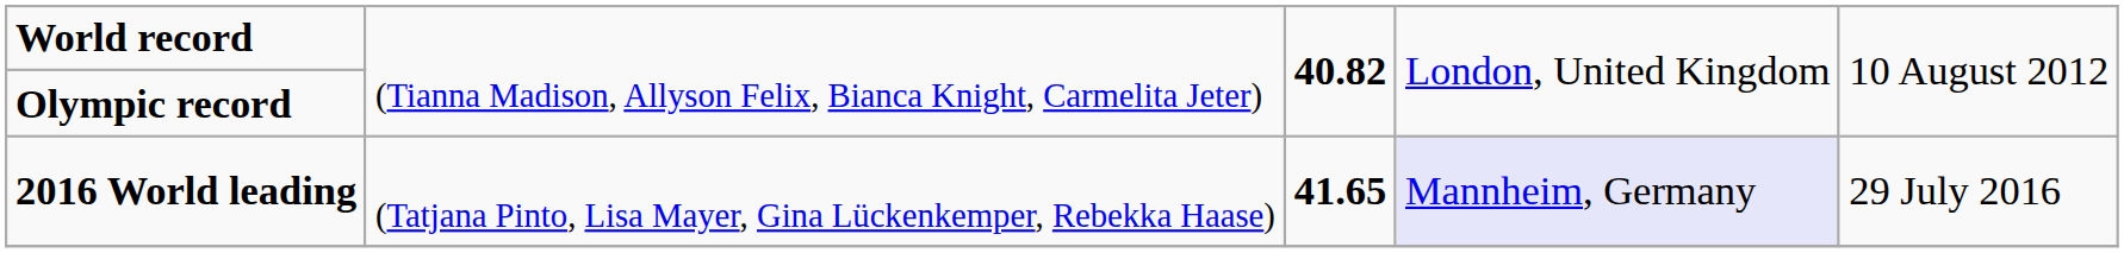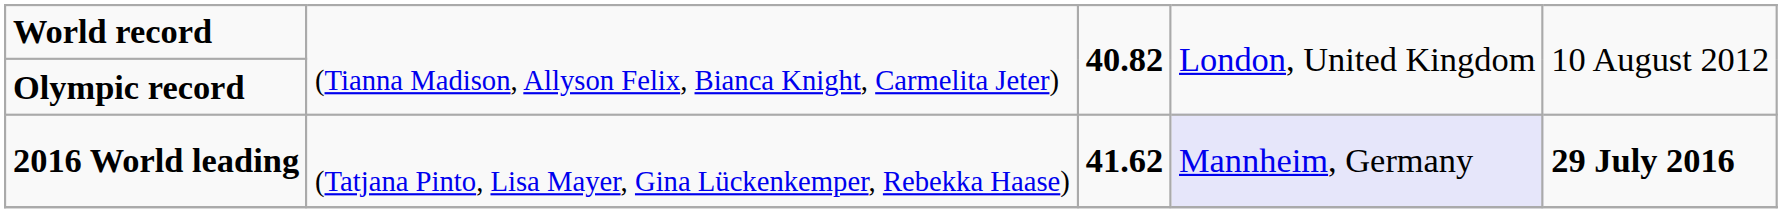 <table class="wikitable">
 <tr>
 <td><strong>World record</strong></td>
 <td rowspan=2><br><small>(<a href='#'>Tianna Madison</a>, <a href='#'>Allyson Felix</a>, <a href='#'>Bianca Knight</a>, <a href='#'>Carmelita Jeter</a>)</small></td>
 <td rowspan=2><strong>40.82</strong></td>
 <td rowspan=2><a href='#'>London</a>, United Kingdom</td>
 <td rowspan=2>10 August 2012</td>
 </tr>
 <tr>
 <td><strong>Olympic record</strong></td>
 </tr>
 <tr>
 <td><strong>2016 World leading</strong></td>
 <td><br><small>(<a href='#'>Tatjana Pinto</a>, <a href='#'>Lisa Mayer</a>, <a href='#'>Gina Lückenkemper</a>, <a href='#'>Rebekka Haase</a>)</small></td>
-<td><strong>41.65</strong></td>
+<td><strong>41.62</strong></td>
 <td style="background: lavender;"><a href='#'>Mannheim</a>, Germany</td>
-<td>29 July 2016</td>
+<td><strong>29 July 2016</strong></td>
 </tr>
 <tr>
 </tr>
 </table>
